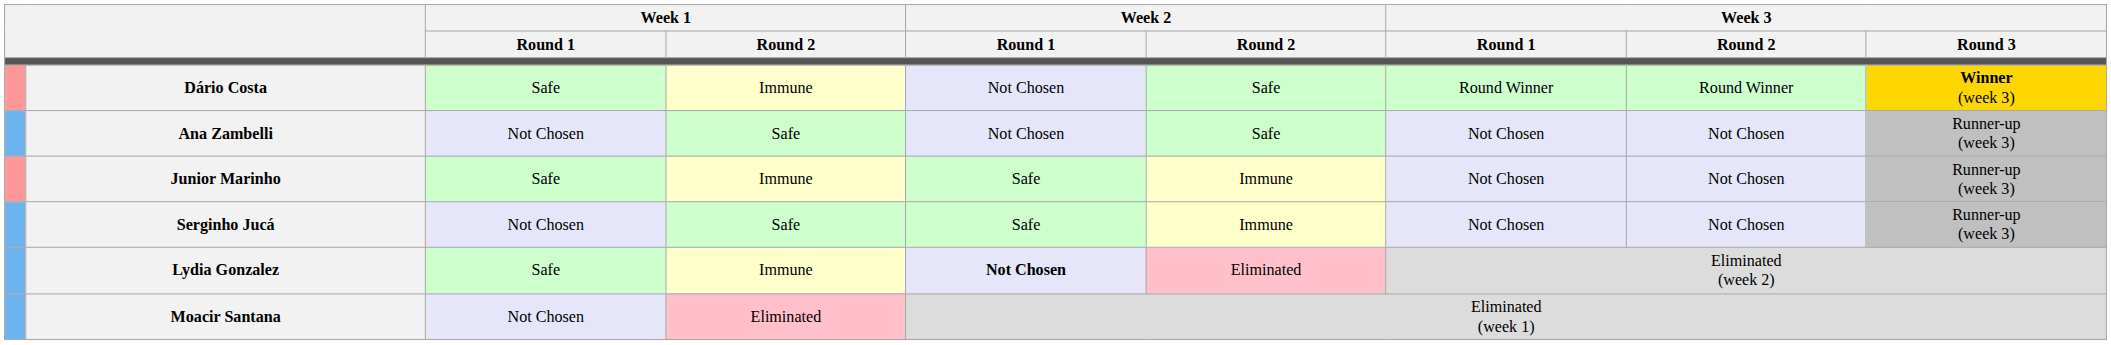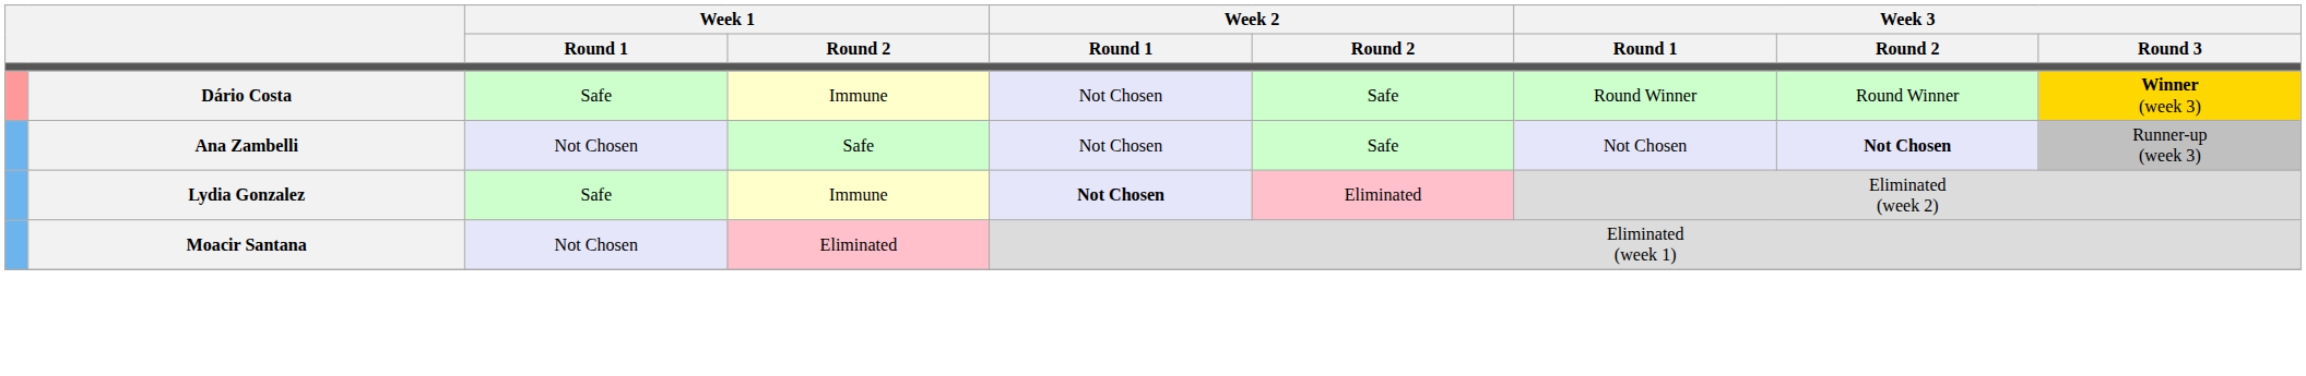 <table class="wikitable" style="text-align:center; font-size:95%; width:100%;">
 <tr>
 <th scope="col" width="20.0%" rowspan=2 colspan=2></th>
 <th scope="col" width="22.8%" colspan=2>Week 1</th>
 <th scope="col" width="22.8%" colspan=2>Week 2</th>
 <th scope="col" width="34.4%" colspan=3>Week 3</th>
 </tr>
 <tr>
 <th scope="col" width="11.4%">Round 1</th>
 <th scope="col" width="11.4%">Round 2</th>
 <th scope="col" width="11.4%">Round 1</th>
 <th scope="col" width="11.4%">Round 2</th>
 <th scope="col" width="11.4%">Round 1</th>
 <th scope="col" width="11.4%">Round 2</th>
 <th scope="col" width="11.4%">Round 3</th>
 </tr>
 <tr>
 <td colspan=9 bgcolor=555555></td>
 </tr>
 <tr>
 <td scope="col" width="01.0%" bgcolor=FF9999></td>
 <th scope="col" width="19.0%">Dário Costa</th>
 <td bgcolor=CCFFCC>Safe</td>
 <td bgcolor=FFFFCC>Immune</td>
 <td bgcolor=E6E6FA>Not Chosen</td>
 <td bgcolor=CCFFCC>Safe</td>
 <td bgcolor=CCFFCC>Round Winner</td>
 <td bgcolor=CCFFCC>Round Winner</td>
 <td bgcolor=FFD700><strong>Winner</strong><br>(week 3)</td>
 </tr>
 <tr>
 <td bgcolor=6CB4EE></td>
 <th>Ana Zambelli</th>
 <td bgcolor=E6E6FA>Not Chosen</td>
 <td bgcolor=CCFFCC>Safe</td>
 <td bgcolor=E6E6FA>Not Chosen</td>
 <td bgcolor=CCFFCC>Safe</td>
 <td bgcolor=E6E6FA>Not Chosen</td>
-<td bgcolor=E6E6FA>Not Chosen</td>
-<td bgcolor=C0C0C0>Runner-up<br>(week 3)</td>
-</tr>
-<tr>
-<td bgcolor=FF9999></td>
-<th>Junior Marinho</th>
-<td bgcolor=CCFFCC>Safe</td>
-<td bgcolor=FFFFCC>Immune</td>
-<td bgcolor=CCFFCC>Safe</td>
-<td bgcolor=FFFFCC>Immune</td>
-<td bgcolor=E6E6FA>Not Chosen</td>
-<td bgcolor=E6E6FA>Not Chosen</td>
-<td bgcolor=C0C0C0>Runner-up<br>(week 3)</td>
-</tr>
-<tr>
-<td bgcolor=6CB4EE></td>
-<th>Serginho Jucá</th>
-<td bgcolor=E6E6FA>Not Chosen</td>
-<td bgcolor=CCFFCC>Safe</td>
-<td bgcolor=CCFFCC>Safe</td>
-<td bgcolor=FFFFCC>Immune</td>
-<td bgcolor=E6E6FA>Not Chosen</td>
-<td bgcolor=E6E6FA>Not Chosen</td>
+<td bgcolor=E6E6FA><strong>Not Chosen</strong></td>
 <td bgcolor=C0C0C0>Runner-up<br>(week 3)</td>
 </tr>
 <tr>
 <td bgcolor=6CB4EE></td>
 <th>Lydia Gonzalez</th>
 <td bgcolor=CCFFCC>Safe</td>
 <td bgcolor=FFFFCC>Immune</td>
 <td bgcolor=E6E6FA><strong>Not Chosen</strong></td>
 <td bgcolor=FFC0CB>Eliminated</td>
 <td bgcolor=DCDCDC colspan=3>Eliminated<br>(week 2)</td>
 </tr>
 <tr>
 <td bgcolor=6CB4EE></td>
 <th>Moacir Santana</th>
 <td bgcolor=E6E6FA>Not Chosen</td>
 <td bgcolor=FFC0CB>Eliminated</td>
 <td bgcolor=DCDCDC colspan=5>Eliminated<br>(week 1)</td>
 </tr>
 <tr>
 </tr>
 </table>
